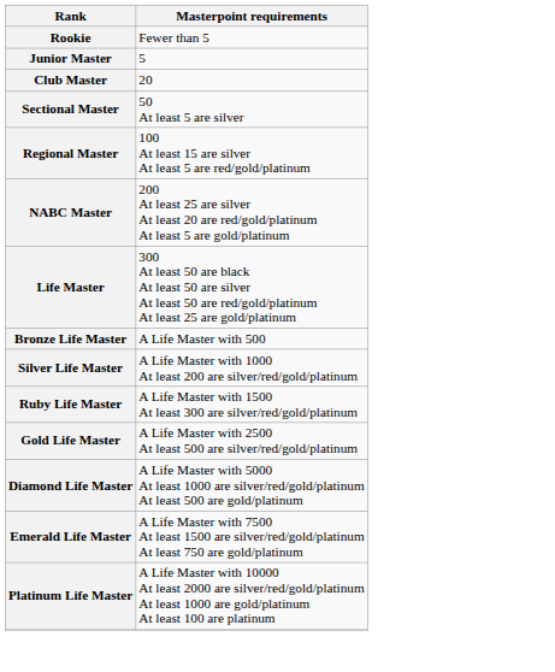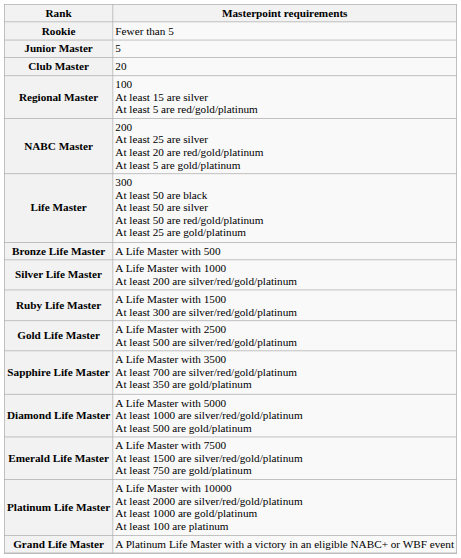 <table class="wikitable" style="text-align:left">
 <tr>
 <th>Rank</th>
 <th>Masterpoint requirements</th>
 </tr>
 <tr>
 <th>Rookie</th>
 <td>Fewer than 5</td>
 </tr>
 <tr>
 <th>Junior Master</th>
 <td>5</td>
 </tr>
 <tr>
 <th>Club Master</th>
 <td>20</td>
-</tr>
-<tr>
-<th>Sectional Master</th>
-<td>50<br>At least 5 are silver</td>
 </tr>
 <tr>
 <th>Regional Master</th>
 <td>100<br>At least 15 are silver<br>At least 5 are red/gold/platinum</td>
 </tr>
 <tr>
 <th>NABC Master</th>
 <td>200<br>At least 25 are silver<br>At least 20 are red/gold/platinum<br>At least 5 are gold/platinum</td>
 </tr>
 <tr>
 <th>Life Master</th>
 <td>300<br>At least 50 are black<br>At least 50 are silver<br>At least 50 are red/gold/platinum<br>At least 25 are gold/platinum</td>
 </tr>
 <tr>
 <th>Bronze Life Master</th>
 <td>A Life Master with 500</td>
 </tr>
 <tr>
 <th>Silver Life Master</th>
 <td>A Life Master with 1000<br>At least 200 are silver/red/gold/platinum</td>
 </tr>
 <tr>
 <th>Ruby Life Master</th>
 <td>A Life Master with 1500<br>At least 300 are silver/red/gold/platinum</td>
 </tr>
 <tr>
 <th>Gold Life Master</th>
 <td>A Life Master with 2500<br>At least 500 are silver/red/gold/platinum</td>
 </tr>
 <tr>
+<th>Sapphire Life Master</th>
+<td>A Life Master with 3500<br>At least 700 are silver/red/gold/platinum<br>At least 350 are gold/platinum</td>
+</tr>
+<tr>
 <th>Diamond Life Master</th>
 <td>A Life Master with 5000<br>At least 1000 are silver/red/gold/platinum<br>At least 500 are gold/platinum</td>
 </tr>
 <tr>
 <th>Emerald Life Master</th>
 <td>A Life Master with 7500<br>At least 1500 are silver/red/gold/platinum<br>At least 750 are gold/platinum</td>
 </tr>
 <tr>
 <th>Platinum Life Master</th>
 <td>A Life Master with 10000<br>At least 2000 are silver/red/gold/platinum<br>At least 1000 are gold/platinum<br>At least 100 are platinum</td>
 </tr>
 <tr>
+<th>Grand Life Master</th>
+<td>A Platinum Life Master with a victory in an eligible NABC+ or WBF event</td>
+</tr>
+<tr>
 </tr>
 </table>
